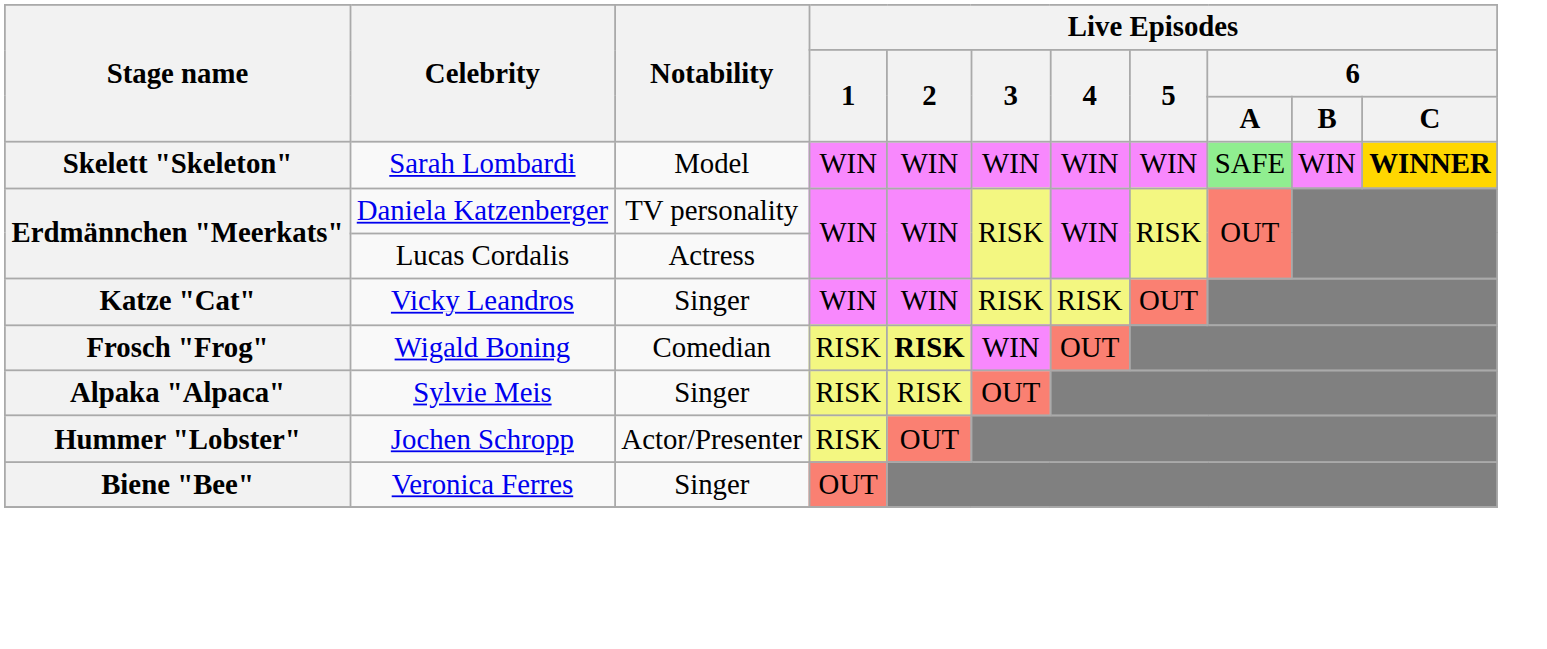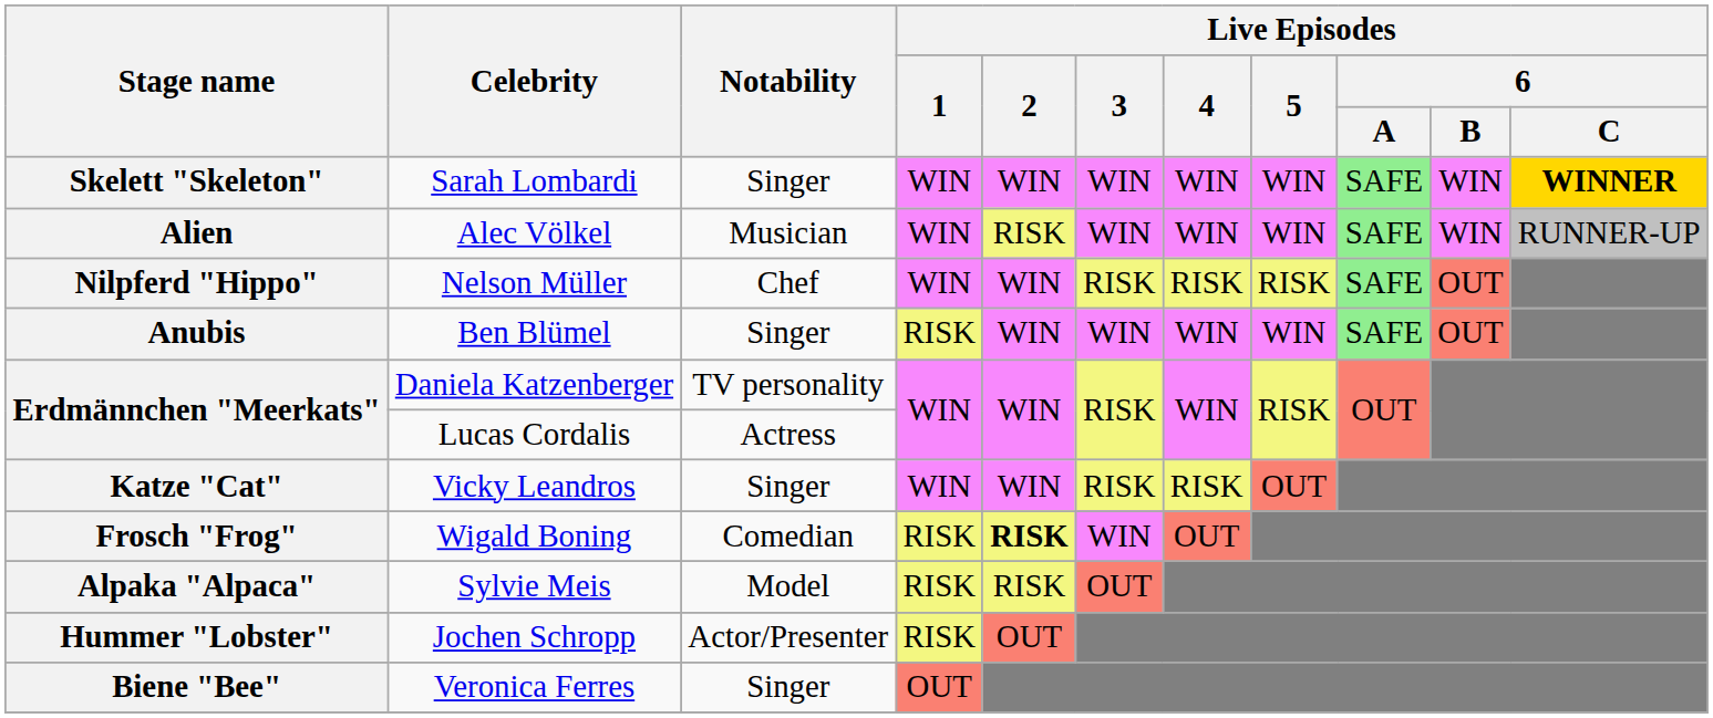 <table class="wikitable" style="text-align:center; ">
 <tr>
 <th rowspan="3">Stage name</th>
 <th rowspan="3">Celebrity</th>
 <th rowspan="3">Notability</th>
 <th colspan="8">Live Episodes</th>
 </tr>
 <tr>
 <th rowspan="2">1</th>
 <th rowspan="2">2</th>
 <th rowspan="2">3</th>
 <th rowspan="2">4</th>
 <th rowspan="2">5</th>
 <th colspan="3">6</th>
 </tr>
 <tr>
 <th>A</th>
 <th>B</th>
 <th>C</th>
 </tr>
 <tr>
 <th>Skelett "Skeleton"</th>
 <td><a href='#'>Sarah Lombardi</a></td>
-<td>Model</td>
+<td>Singer</td>
 <td bgcolor=#F888FD>WIN</td>
 <td bgcolor=#F888FD>WIN</td>
 <td bgcolor=#F888FD>WIN</td>
 <td bgcolor=#F888FD>WIN</td>
 <td bgcolor=#F888FD>WIN</td>
 <td bgcolor=lightgreen>SAFE</td>
 <td bgcolor=#F888FD>WIN</td>
 <td bgcolor=gold><strong>WINNER</strong></td>
+</tr>
+<tr>
+<th>Alien</th>
+<td><a href='#'>Alec Völkel</a></td>
+<td>Musician</td>
+<td bgcolor=#F888FD>WIN</td>
+<td bgcolor="#F3F781">RISK</td>
+<td bgcolor=#F888FD>WIN</td>
+<td bgcolor=#F888FD>WIN</td>
+<td bgcolor=#F888FD>WIN</td>
+<td bgcolor=lightgreen>SAFE</td>
+<td bgcolor=#F888FD>WIN</td>
+<td bgcolor=silver>RUNNER-UP</td>
+</tr>
+<tr>
+<th>Nilpferd "Hippo"</th>
+<td><a href='#'>Nelson Müller</a></td>
+<td>Chef</td>
+<td bgcolor=#F888FD>WIN</td>
+<td bgcolor=#F888FD>WIN</td>
+<td bgcolor="#F3F781">RISK</td>
+<td bgcolor="#F3F781">RISK</td>
+<td bgcolor="#F3F781">RISK</td>
+<td bgcolor=lightgreen>SAFE</td>
+<td bgcolor=salmon>OUT</td>
+<td bgcolor=grey></td>
+</tr>
+<tr>
+<th>Anubis</th>
+<td><a href='#'>Ben Blümel</a></td>
+<td>Singer</td>
+<td bgcolor="#F3F781">RISK</td>
+<td bgcolor=#F888FD>WIN</td>
+<td bgcolor=#F888FD>WIN</td>
+<td bgcolor=#F888FD>WIN</td>
+<td bgcolor=#F888FD>WIN</td>
+<td bgcolor=lightgreen>SAFE</td>
+<td bgcolor=salmon>OUT</td>
+<td bgcolor=grey></td>
 </tr>
 <tr>
 <th rowspan="2">Erdmännchen "Meerkats"</th>
 <td><a href='#'>Daniela Katzenberger</a></td>
 <td>TV personality</td>
 <td rowspan="2" bgcolor=#F888FD>WIN</td>
 <td rowspan="2" bgcolor=#F888FD>WIN</td>
 <td rowspan="2" bgcolor="#F3F781">RISK</td>
 <td rowspan="2" bgcolor=#F888FD>WIN</td>
 <td rowspan="2" bgcolor="#F3F781">RISK</td>
 <td rowspan=2 bgcolor=salmon>OUT</td>
 <td rowspan=2 colspan=2 bgcolor=grey></td>
 </tr>
 <tr>
 <td>Lucas Cordalis</td>
 <td>Actress</td>
 </tr>
 <tr>
 <th>Katze "Cat"</th>
 <td><a href='#'>Vicky Leandros</a></td>
 <td>Singer</td>
 <td bgcolor=#F888FD>WIN</td>
 <td bgcolor=#F888FD>WIN</td>
 <td bgcolor="#F3F781">RISK</td>
 <td bgcolor="#F3F781">RISK</td>
 <td bgcolor=salmon>OUT</td>
 <td colspan="3" bgcolor=grey></td>
 </tr>
 <tr>
 <th>Frosch "Frog"</th>
 <td><a href='#'>Wigald Boning</a></td>
 <td>Comedian</td>
 <td bgcolor="#F3F781">RISK</td>
 <td bgcolor="#F3F781"><strong>RISK</strong></td>
 <td bgcolor="#F888FD">WIN</td>
 <td bgcolor=salmon>OUT</td>
 <td colspan="4" bgcolor=grey></td>
 </tr>
 <tr>
 <th>Alpaka "Alpaca"</th>
 <td><a href='#'>Sylvie Meis</a></td>
-<td>Singer</td>
+<td>Model</td>
 <td bgcolor="#F3F781">RISK</td>
 <td bgcolor="#F3F781">RISK</td>
 <td bgcolor=salmon>OUT</td>
 <td colspan="5" bgcolor=grey></td>
 </tr>
 <tr>
 <th>Hummer "Lobster"</th>
 <td><a href='#'>Jochen Schropp</a></td>
 <td>Actor/Presenter</td>
 <td bgcolor="#F3F781">RISK</td>
 <td bgcolor=salmon>OUT</td>
 <td colspan="6" bgcolor=grey></td>
 </tr>
 <tr>
 <th>Biene "Bee"</th>
 <td><a href='#'>Veronica Ferres</a></td>
 <td>Singer</td>
 <td bgcolor=salmon>OUT</td>
 <td colspan="7" bgcolor=grey></td>
 </tr>
 <tr>
 </tr>
 </table>
